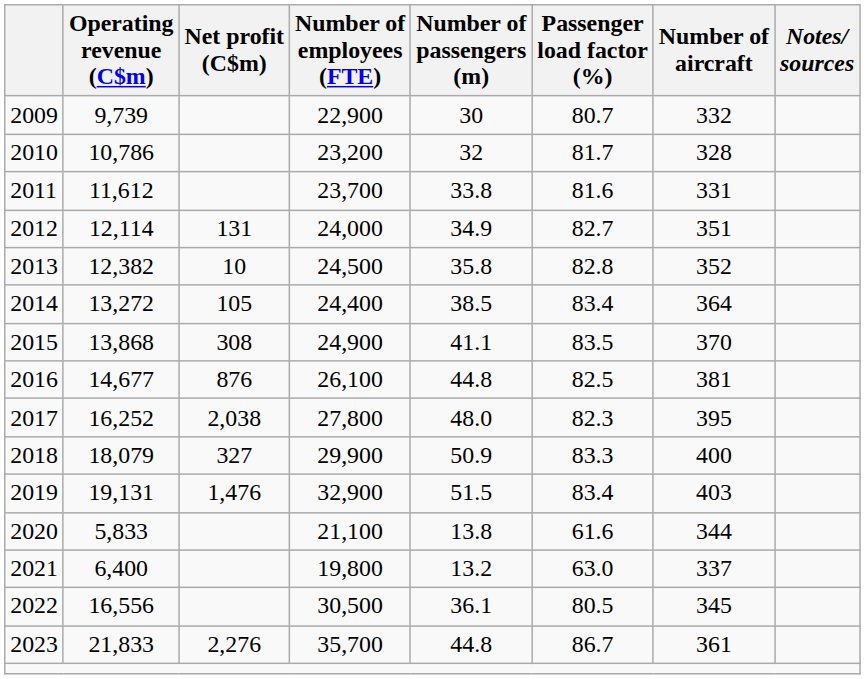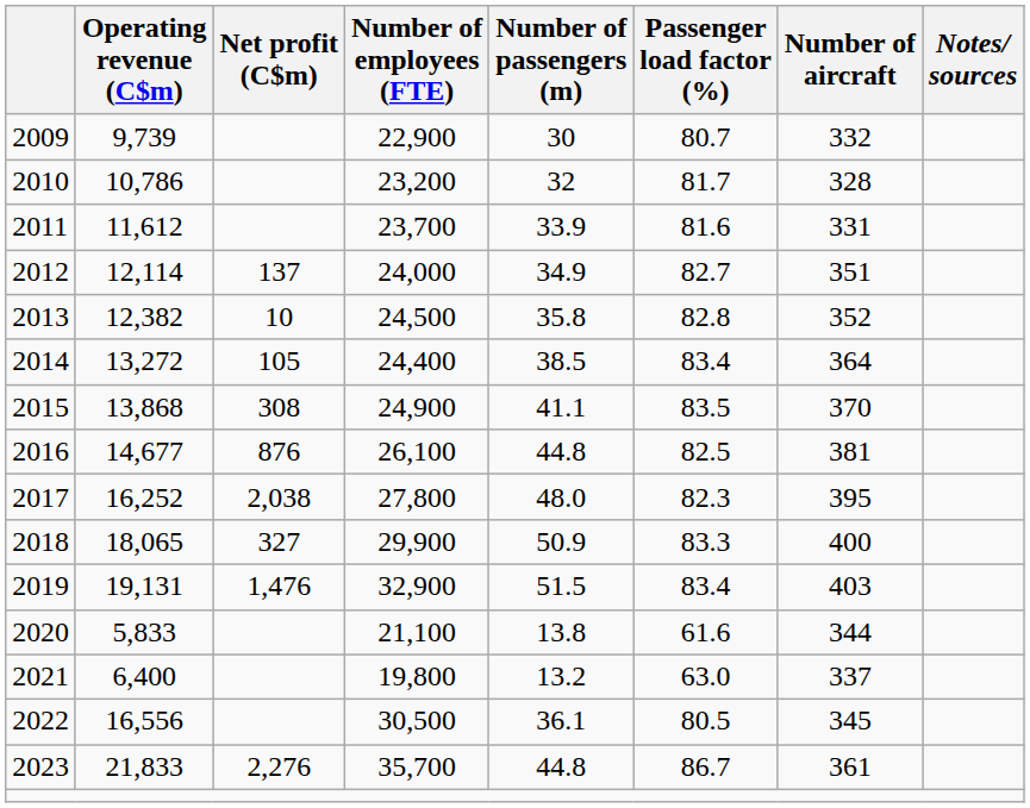 <table class="wikitable" style="text-align:center;">
 <tr>
 <th></th>
 <th>Operating<br>revenue<br>(<a href='#'>C$m</a>)</th>
 <th>Net profit<br>(C$m)</th>
 <th>Number of<br>employees<br>(<a href='#'>FTE</a>)</th>
 <th>Number of<br>passengers<br>(m)</th>
 <th>Passenger<br>load factor<br>(%)</th>
 <th>Number of<br>aircraft</th>
 <th><em>Notes/<br>sources</em></th>
 </tr>
 <tr>
 <td align="left">2009</td>
 <td>9,739</td>
 <td></td>
 <td>22,900</td>
 <td>30</td>
 <td>80.7</td>
 <td>332</td>
 <td></td>
 </tr>
 <tr>
 <td align="left">2010</td>
 <td>10,786</td>
 <td></td>
 <td>23,200</td>
 <td>32</td>
 <td>81.7</td>
 <td>328</td>
 <td></td>
 </tr>
 <tr>
 <td align="left">2011</td>
 <td>11,612</td>
 <td></td>
 <td>23,700</td>
-<td>33.8</td>
+<td>33.9</td>
 <td>81.6</td>
 <td>331</td>
 <td></td>
 </tr>
 <tr>
 <td align="left">2012</td>
 <td>12,114</td>
-<td>131</td>
+<td>137</td>
 <td>24,000</td>
 <td>34.9</td>
 <td>82.7</td>
 <td>351</td>
 <td></td>
 </tr>
 <tr>
 <td align="left">2013</td>
 <td>12,382</td>
 <td>10</td>
 <td>24,500</td>
 <td>35.8</td>
 <td>82.8</td>
 <td>352</td>
 <td></td>
 </tr>
 <tr>
 <td align="left">2014</td>
 <td>13,272</td>
 <td>105</td>
 <td>24,400</td>
 <td>38.5</td>
 <td>83.4</td>
 <td>364</td>
 <td></td>
 </tr>
 <tr>
 <td align="left">2015</td>
 <td>13,868</td>
 <td>308</td>
 <td>24,900</td>
 <td>41.1</td>
 <td>83.5</td>
 <td>370</td>
 <td></td>
 </tr>
 <tr>
 <td>2016</td>
 <td>14,677</td>
 <td>876</td>
 <td>26,100</td>
 <td>44.8</td>
 <td>82.5</td>
 <td>381</td>
 <td></td>
 </tr>
 <tr>
 <td>2017</td>
 <td>16,252</td>
 <td>2,038</td>
 <td>27,800</td>
 <td>48.0</td>
 <td>82.3</td>
 <td>395</td>
 <td></td>
 </tr>
 <tr>
 <td>2018</td>
-<td>18,079</td>
+<td>18,065</td>
 <td>327</td>
 <td>29,900</td>
 <td>50.9</td>
 <td>83.3</td>
 <td>400</td>
 <td></td>
 </tr>
 <tr>
 <td>2019</td>
 <td>19,131</td>
 <td>1,476</td>
 <td>32,900</td>
 <td>51.5</td>
 <td>83.4</td>
 <td>403</td>
 <td></td>
 </tr>
 <tr>
 <td>2020</td>
 <td>5,833</td>
 <td></td>
 <td>21,100</td>
 <td>13.8</td>
 <td>61.6</td>
 <td>344</td>
 <td></td>
 </tr>
 <tr>
 <td>2021</td>
 <td>6,400</td>
 <td></td>
 <td>19,800</td>
 <td>13.2</td>
 <td>63.0</td>
 <td>337</td>
 <td></td>
 </tr>
 <tr>
 <td>2022</td>
 <td>16,556</td>
 <td></td>
 <td>30,500</td>
 <td>36.1</td>
 <td>80.5</td>
 <td>345</td>
 <td></td>
 </tr>
 <tr>
 <td>2023</td>
 <td>21,833</td>
 <td>2,276</td>
 <td>35,700</td>
 <td>44.8</td>
 <td>86.7</td>
 <td>361</td>
 <td></td>
 </tr>
 <tr>
 <td colspan="8" style="text-align:left;"></td>
 </tr>
 </table>
